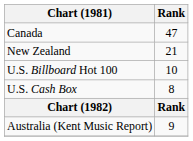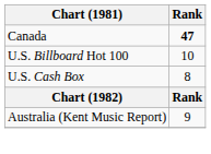 <table class="wikitable sortable">
 <tr>
 <th>Chart (1981)</th>
 <th style="text-align:center;">Rank</th>
 </tr>
 <tr>
 <td>Canada</td>
-<td style="text-align:center;">47</td>
-</tr>
-<tr>
-<td>New Zealand</td>
-<td style="text-align:center;">21</td>
+<td style="text-align:center;"><strong>47</strong></td>
 </tr>
 <tr>
 <td>U.S. <em>Billboard</em> Hot 100</td>
 <td style="text-align:center;">10</td>
 </tr>
 <tr>
 <td>U.S. <em>Cash Box</em></td>
 <td style="text-align:center;">8</td>
 </tr>
 <tr>
 <th>Chart (1982)</th>
 <th style="text-align:center;">Rank</th>
 </tr>
 <tr>
 <td>Australia (Kent Music Report)</td>
 <td style="text-align:center;">9</td>
 </tr>
 <tr>
 </tr>
 </table>
